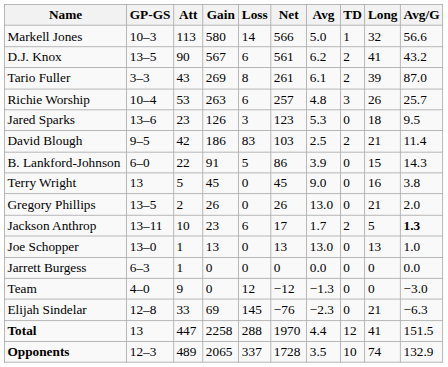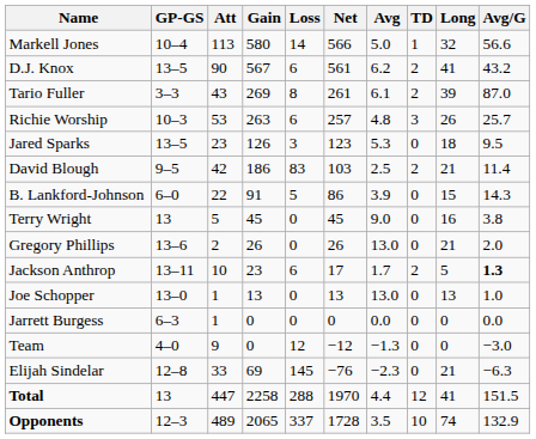 <table class="wikitable" style="white-space:nowrap;">
 <tr>
 <th>Name</th>
 <th>GP-GS</th>
 <th>Att</th>
 <th>Gain</th>
 <th>Loss</th>
 <th>Net</th>
 <th>Avg</th>
 <th>TD</th>
 <th>Long</th>
 <th>Avg/G</th>
 </tr>
 <tr>
 <td>Markell Jones</td>
-<td>10–3</td>
+<td>10–4</td>
 <td>113</td>
 <td>580</td>
 <td>14</td>
 <td>566</td>
 <td>5.0</td>
 <td>1</td>
 <td>32</td>
 <td>56.6</td>
 </tr>
 <tr>
 <td>D.J. Knox</td>
 <td>13–5</td>
 <td>90</td>
 <td>567</td>
 <td>6</td>
 <td>561</td>
 <td>6.2</td>
 <td>2</td>
 <td>41</td>
 <td>43.2</td>
 </tr>
 <tr>
 <td>Tario Fuller</td>
 <td>3–3</td>
 <td>43</td>
 <td>269</td>
 <td>8</td>
 <td>261</td>
 <td>6.1</td>
 <td>2</td>
 <td>39</td>
 <td>87.0</td>
 </tr>
 <tr>
 <td>Richie Worship</td>
-<td>10–4</td>
+<td>10–3</td>
 <td>53</td>
 <td>263</td>
 <td>6</td>
 <td>257</td>
 <td>4.8</td>
 <td>3</td>
 <td>26</td>
 <td>25.7</td>
 </tr>
 <tr>
 <td>Jared Sparks  </td>
-<td>13–6  </td>
+<td>13–5  </td>
 <td>23 </td>
 <td>126 </td>
 <td>3 </td>
 <td>123 </td>
 <td>5.3 </td>
 <td>0 </td>
 <td>18 </td>
 <td>9.5 </td>
 </tr>
 <tr>
 <td>David Blough  </td>
 <td>9–5  </td>
 <td>42 </td>
 <td>186 </td>
 <td>83 </td>
 <td>103 </td>
 <td>2.5 </td>
 <td>2 </td>
 <td>21 </td>
 <td>11.4 </td>
 </tr>
 <tr>
 <td>B. Lankford-Johnson </td>
 <td>6–0  </td>
 <td>22 </td>
 <td>91 </td>
 <td>5 </td>
 <td>86 </td>
 <td>3.9 </td>
 <td>0 </td>
 <td>15 </td>
 <td>14.3 </td>
 </tr>
 <tr>
 <td>Terry Wright  </td>
 <td>13  </td>
 <td>5 </td>
 <td>45 </td>
 <td>0 </td>
 <td>45 </td>
 <td>9.0 </td>
 <td>0 </td>
 <td>16 </td>
 <td>3.8 </td>
 </tr>
 <tr>
 <td>Gregory Phillips </td>
-<td>13–5  </td>
+<td>13–6  </td>
 <td>2 </td>
 <td>26 </td>
 <td>0 </td>
 <td>26 </td>
 <td>13.0 </td>
 <td>0 </td>
 <td>21 </td>
 <td>2.0 </td>
 </tr>
 <tr>
 <td>Jackson Anthrop </td>
 <td>13–11 </td>
 <td>10 </td>
 <td>23 </td>
 <td>6 </td>
 <td>17 </td>
 <td>1.7 </td>
 <td>2 </td>
 <td>5 </td>
 <td><strong>1.3 </strong></td>
 </tr>
 <tr>
 <td>Joe Schopper  </td>
 <td>13–0  </td>
 <td>1 </td>
 <td>13 </td>
 <td>0 </td>
 <td>13 </td>
 <td>13.0 </td>
 <td>0 </td>
 <td>13 </td>
 <td>1.0 </td>
 </tr>
 <tr>
 <td>Jarrett Burgess </td>
 <td>6–3  </td>
 <td>1 </td>
 <td>0 </td>
 <td>0 </td>
 <td>0 </td>
 <td>0.0 </td>
 <td>0 </td>
 <td>0 </td>
 <td>0.0 </td>
 </tr>
 <tr>
 <td>Team  </td>
 <td>4–0  </td>
 <td>9 </td>
 <td>0 </td>
 <td>12 </td>
 <td>−12 </td>
 <td>−1.3 </td>
 <td>0 </td>
 <td>0 </td>
 <td>−3.0 </td>
 </tr>
 <tr>
 <td>Elijah Sindelar </td>
 <td>12–8  </td>
 <td>33 </td>
 <td>69 </td>
 <td>145 </td>
 <td>−76 </td>
 <td>−2.3 </td>
 <td>0 </td>
 <td>21 </td>
 <td>−6.3 </td>
 </tr>
 <tr>
 <td><strong>Total</strong> </td>
 <td>13  </td>
 <td>447 </td>
 <td>2258 </td>
 <td>288 </td>
 <td>1970 </td>
 <td>4.4 </td>
 <td>12 </td>
 <td>41 </td>
 <td>151.5 </td>
 </tr>
 <tr>
 <td><strong>Opponents</strong> </td>
 <td>12–3  </td>
 <td>489 </td>
 <td>2065 </td>
 <td>337 </td>
 <td>1728 </td>
 <td>3.5 </td>
 <td>10 </td>
 <td>74 </td>
 <td>132.9 </td>
 </tr>
 </table>
